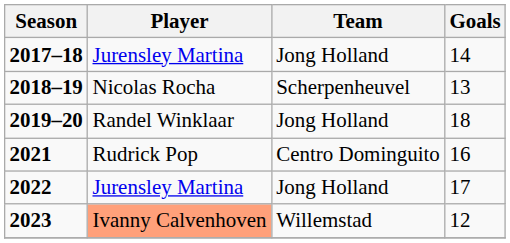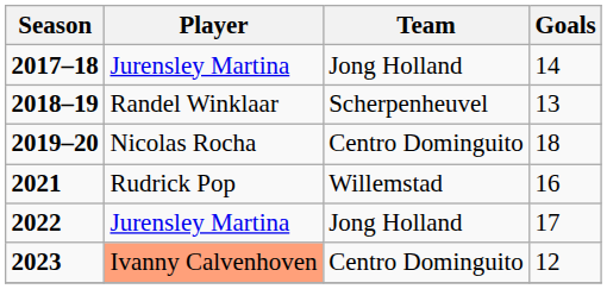 <table class="wikitable">
 <tr>
 <th>Season</th>
 <th>Player</th>
 <th>Team</th>
 <th>Goals</th>
 </tr>
 <tr>
 <td><strong>2017–18</strong></td>
 <td> <a href='#'>Jurensley Martina</a></td>
 <td>Jong Holland</td>
 <td>14</td>
 </tr>
 <tr>
 <td><strong>2018–19</strong></td>
-<td> Nicolas Rocha</td>
+<td> Randel Winklaar</td>
 <td>Scherpenheuvel</td>
 <td>13</td>
 </tr>
 <tr>
 <td><strong>2019–20</strong></td>
-<td> Randel Winklaar</td>
-<td>Jong Holland</td>
+<td> Nicolas Rocha</td>
+<td>Centro Dominguito</td>
 <td>18</td>
 </tr>
 <tr>
 <td><strong>2021</strong></td>
 <td> Rudrick Pop</td>
-<td>Centro Dominguito</td>
+<td>Willemstad</td>
 <td>16</td>
 </tr>
 <tr>
 <td><strong>2022</strong></td>
 <td> <a href='#'>Jurensley Martina</a></td>
 <td>Jong Holland</td>
 <td>17</td>
 </tr>
 <tr>
 <td><strong>2023</strong></td>
 <td style="background: lightsalmon;"> Ivanny Calvenhoven</td>
-<td>Willemstad</td>
+<td>Centro Dominguito</td>
 <td>12</td>
 </tr>
 <tr>
 </tr>
 </table>
